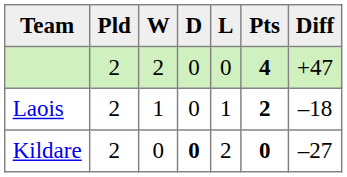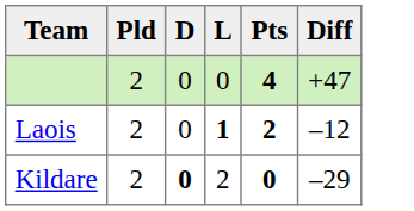 <table style=border-collapse:collapse border=1 cellspacing=0 cellpadding=5>
 <tr align=center bgcolor=#efefef>
 <th>Team</th>
 <th>Pld</th>
-<th>W</th>
 <th>D</th>
 <th>L</th>
 <th>Pts</th>
 <th>Diff</th>
 </tr>
 <tr align=center style="background:#D0F0C0;">
 <td style="text-align:left;"> </td>
-<td>2</td>
 <td>2</td>
 <td>0</td>
 <td>0</td>
 <td><strong>4</strong></td>
 <td>+47</td>
 </tr>
 <tr align=center style="background:#FFFFFF;">
 <td style="text-align:left;"> <a href='#'>Laois</a></td>
 <td>2</td>
-<td>1</td>
 <td>0</td>
-<td>1</td>
+<td><strong>1</strong></td>
 <td><strong>2</strong></td>
-<td>–18</td>
+<td>–12</td>
 </tr>
 <tr align=center style="background:#FFFFFF;">
 <td style="text-align:left;"> <a href='#'>Kildare</a></td>
 <td>2</td>
-<td>0</td>
 <td><strong>0</strong></td>
 <td>2</td>
 <td><strong>0</strong></td>
-<td>–27</td>
+<td>–29</td>
 </tr>
 </table>
